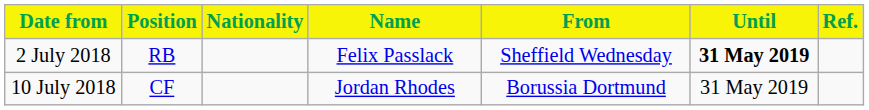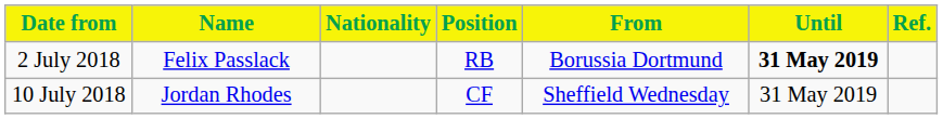 <table class="wikitable"  style="text-align:center; font-size:90%; ">
 <tr>
 <th style="background:#F7F408; color:#00A050; width:100px;">Date from</th>
+<th style="background:#F7F408; color:#00A050; width:150px;">Name</th>
+<th style="background:#F7F408; color:#00A050; width:50px;">Nationality</th>
 <th style="background:#F7F408; color:#00A050; width:50px;">Position</th>
-<th style="background:#F7F408; color:#00A050; width:50px;">Nationality</th>
-<th style="background:#F7F408; color:#00A050; width:150px;">Name</th>
 <th style="background:#F7F408; color:#00A050; width:180px;">From</th>
 <th style="background:#F7F408; color:#00A050; width:110px;">Until</th>
 <th style="background:#F7F408; color:#00A050; width:25px;">Ref.</th>
 </tr>
 <tr>
 <td>2 July 2018</td>
+<td><a href='#'>Felix Passlack</a></td>
+<td></td>
 <td><a href='#'>RB</a></td>
-<td></td>
-<td><a href='#'>Felix Passlack</a></td>
-<td> <a href='#'>Sheffield Wednesday</a></td>
+<td> <a href='#'>Borussia Dortmund</a></td>
 <td><strong>31 May 2019</strong></td>
 <td></td>
 </tr>
 <tr>
 <td>10 July 2018</td>
+<td><a href='#'>Jordan Rhodes</a></td>
+<td></td>
 <td><a href='#'>CF</a></td>
-<td></td>
-<td><a href='#'>Jordan Rhodes</a></td>
-<td> <a href='#'>Borussia Dortmund</a></td>
+<td> <a href='#'>Sheffield Wednesday</a></td>
 <td>31 May 2019</td>
 <td></td>
 </tr>
 </table>
